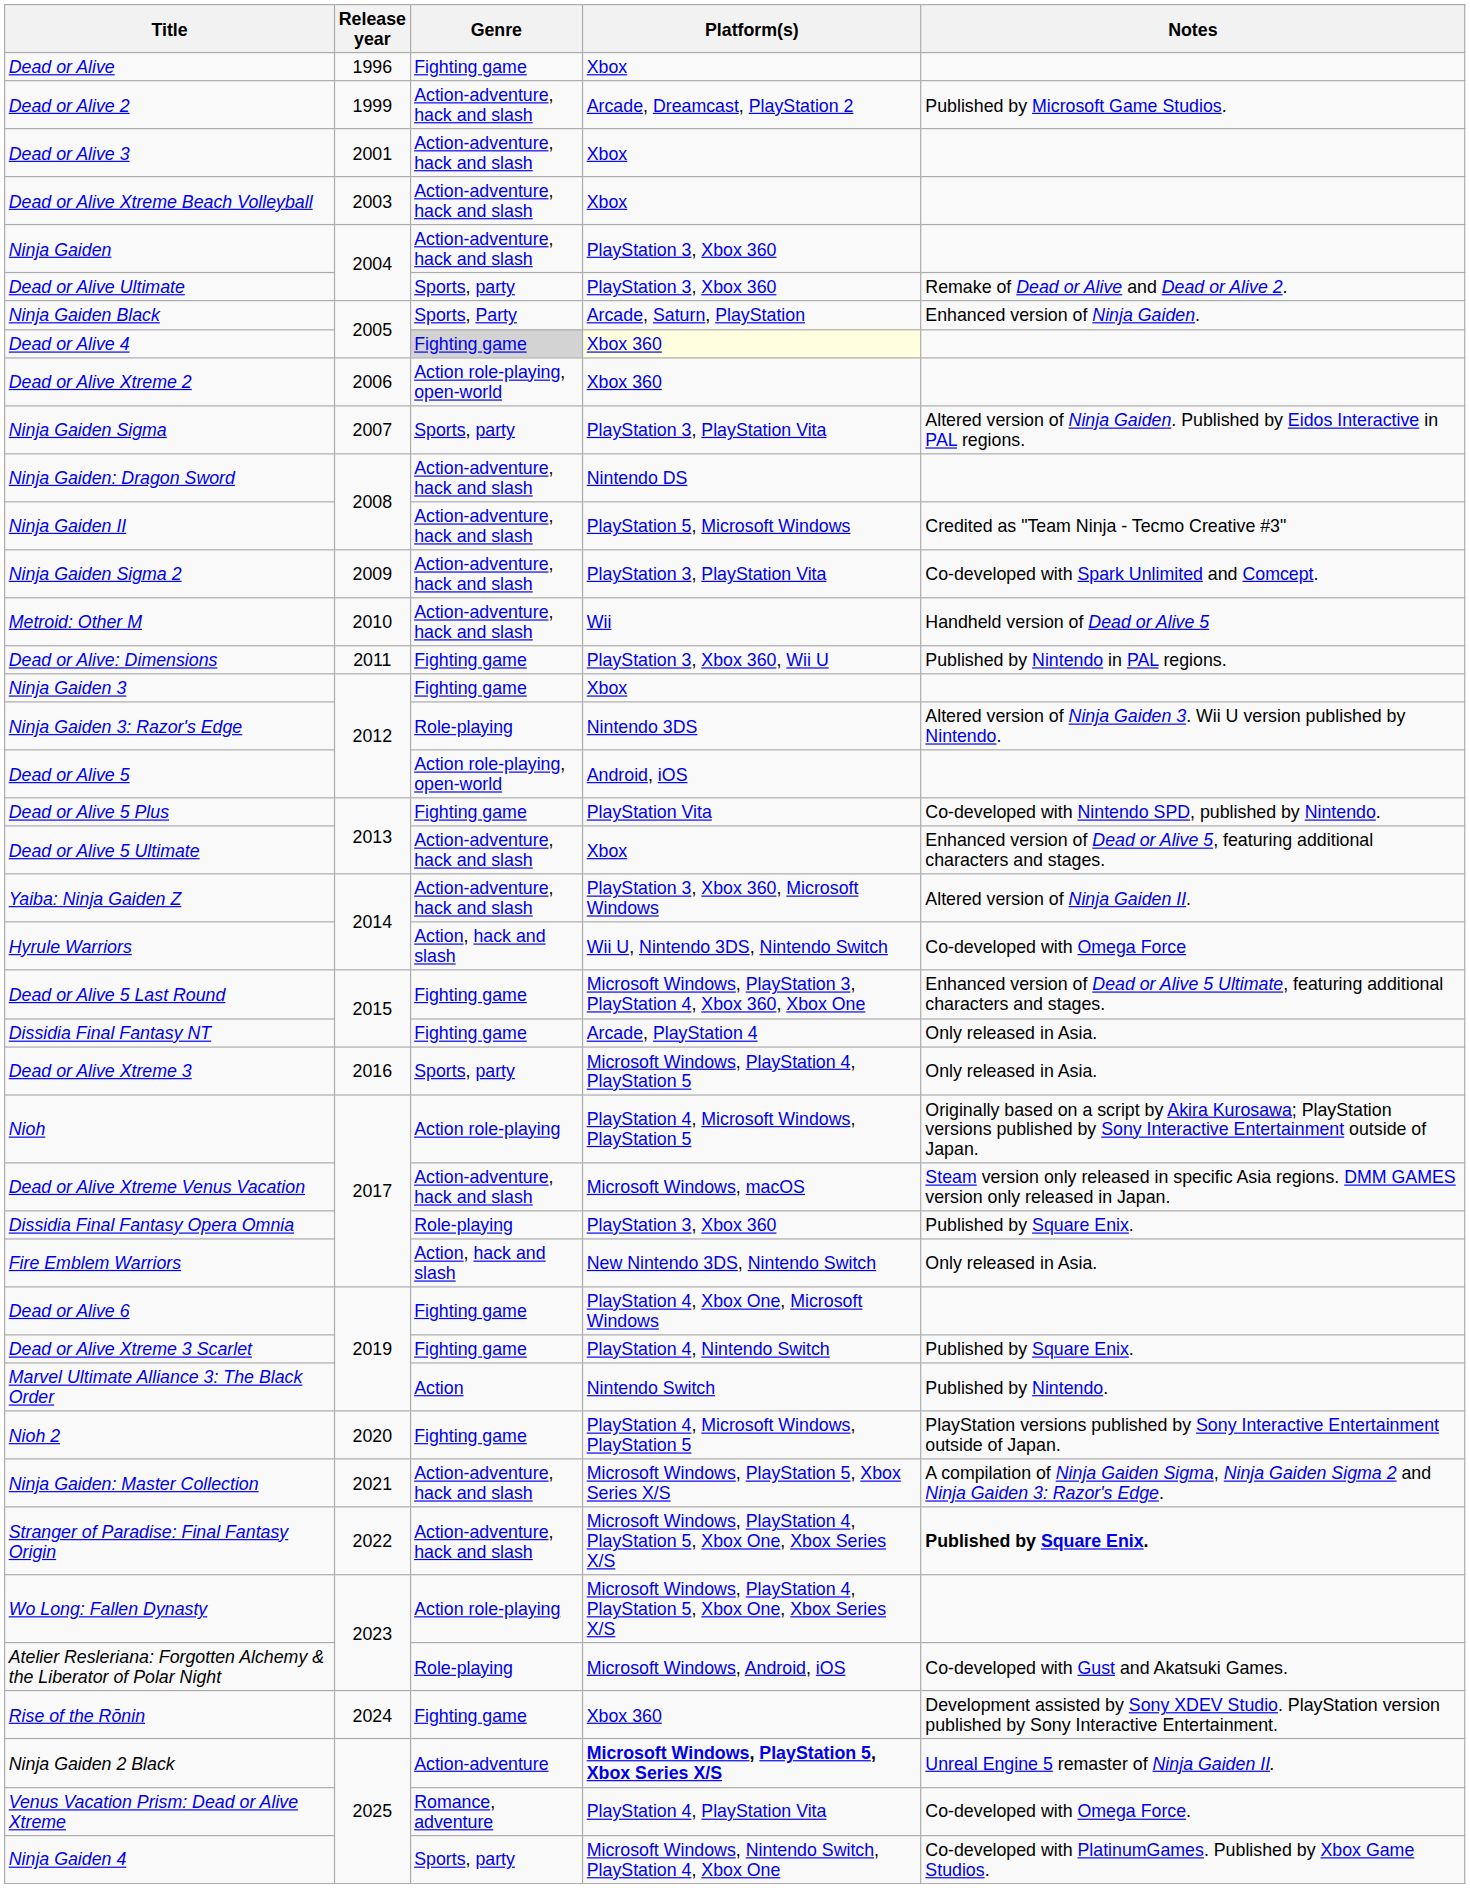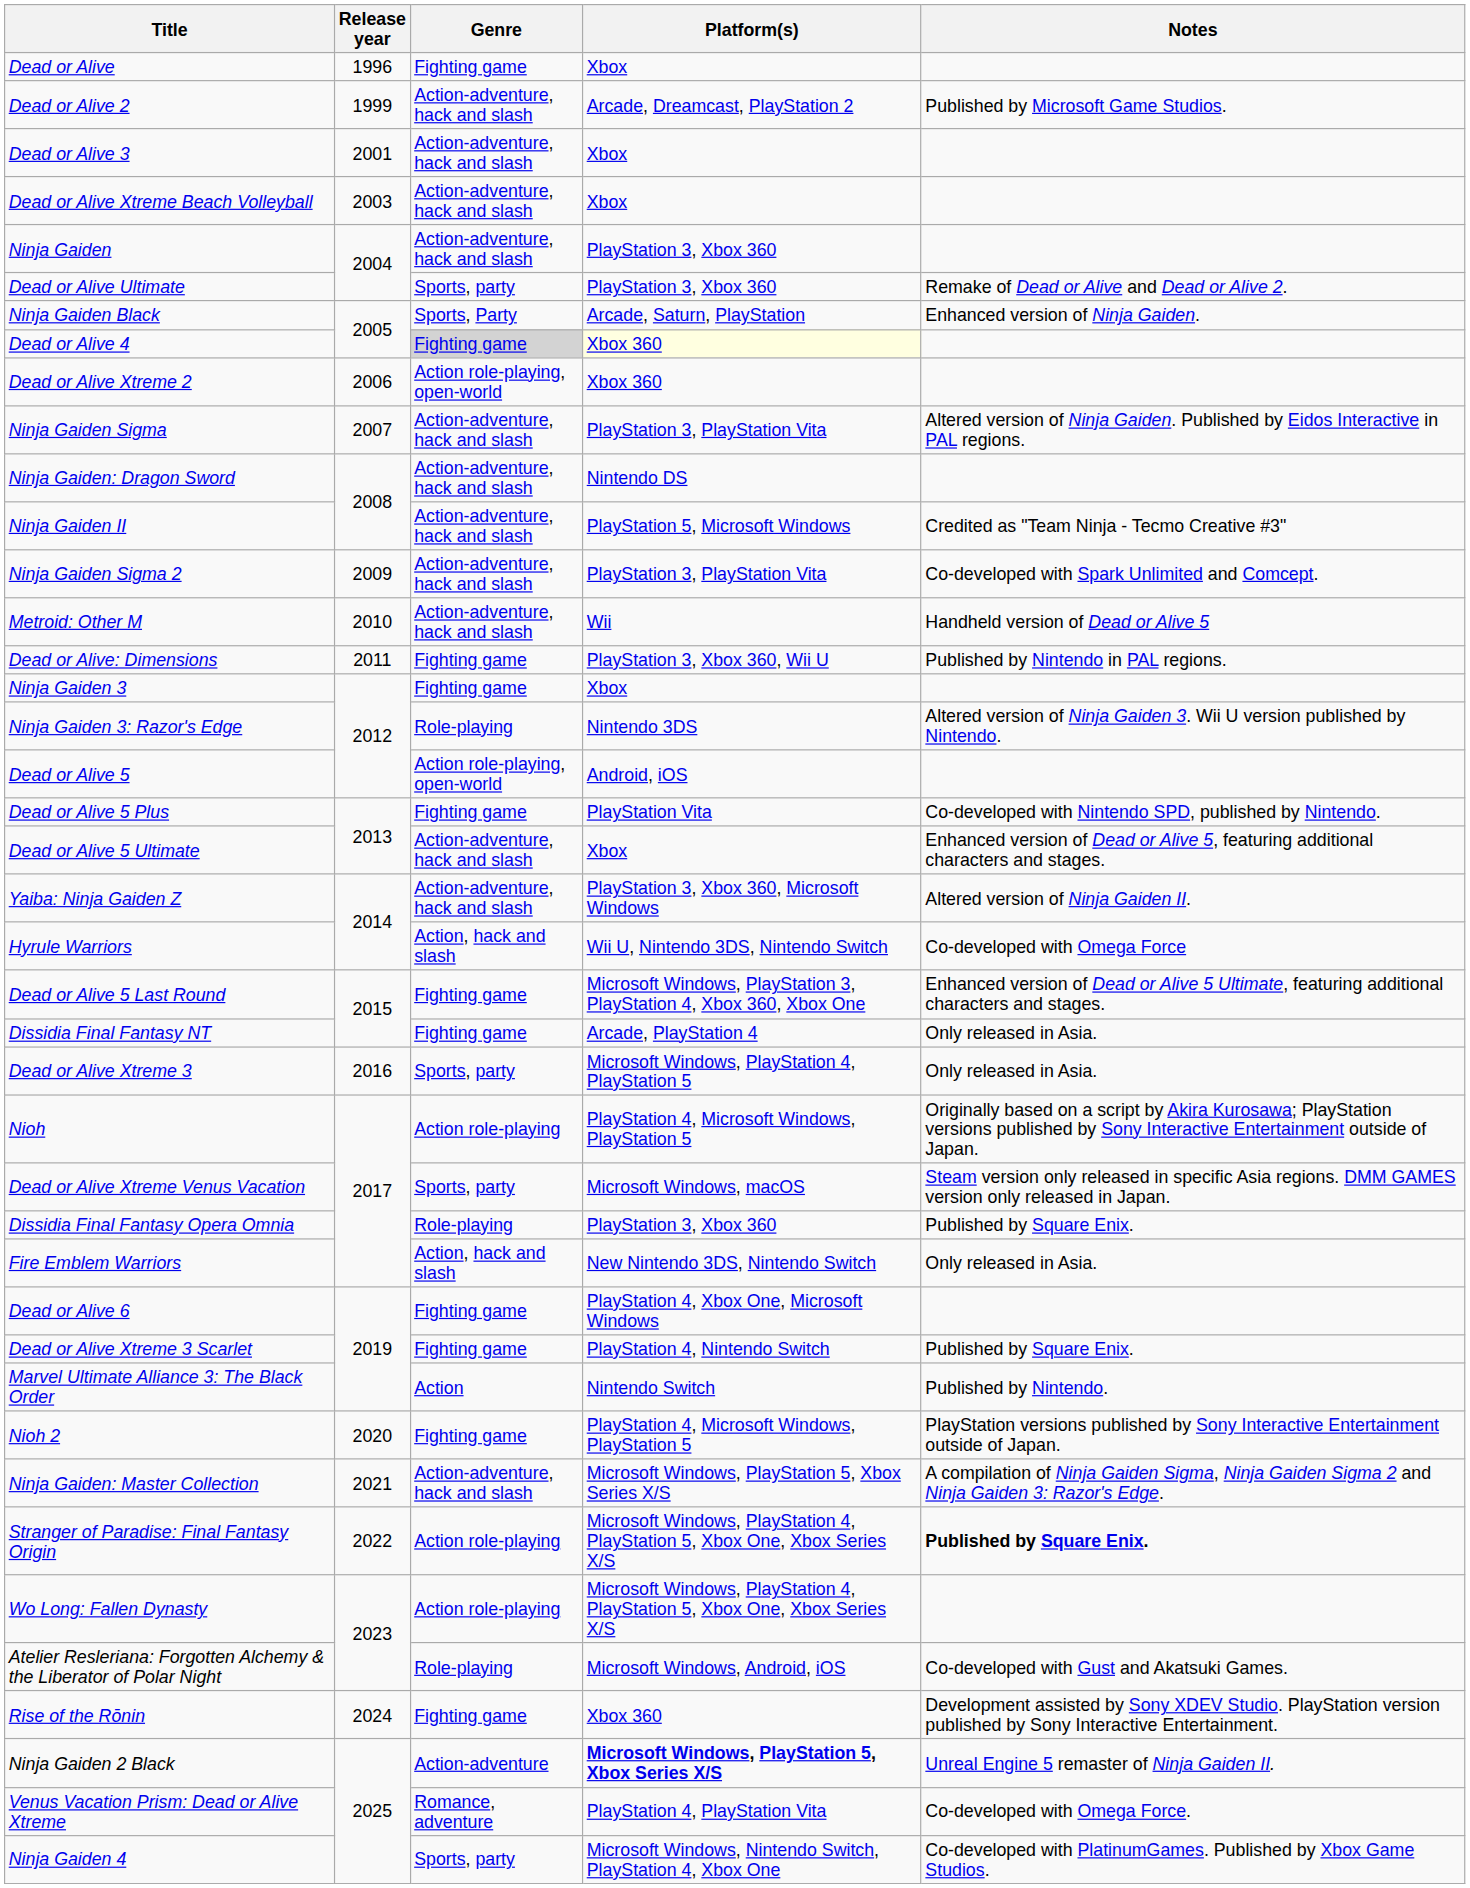 <table class="sortable wikitable" style="font-size: 95%;">
 <tr>
 <th style="width:275px;">Title</th>
 <th style="width:50px;">Release year</th>
 <th style="min-width:50px;">Genre</th>
 <th style="min-width:90px;">Platform(s)</th>
 <th class="unsortable">Notes</th>
 </tr>
 <tr>
 <td><em><a href='#'>Dead or Alive</a></em></td>
 <td style="text-align: center;">1996</td>
 <td><a href='#'>Fighting game</a></td>
 <td><a href='#'>Xbox</a></td>
 <td></td>
 </tr>
 <tr>
 <td><em><a href='#'>Dead or Alive 2</a></em></td>
 <td style="text-align: center;">1999</td>
 <td><a href='#'>Action-adventure</a>, <a href='#'>hack and slash</a></td>
 <td><a href='#'>Arcade</a>, <a href='#'>Dreamcast</a>, <a href='#'>PlayStation 2</a></td>
 <td>Published by <a href='#'>Microsoft Game Studios</a>.</td>
 </tr>
 <tr>
 <td><em><a href='#'>Dead or Alive 3</a></em></td>
 <td style="text-align: center;">2001</td>
 <td><a href='#'>Action-adventure</a>, <a href='#'>hack and slash</a></td>
 <td><a href='#'>Xbox</a></td>
 <td></td>
 </tr>
 <tr>
 <td><em><a href='#'>Dead or Alive Xtreme Beach Volleyball</a></em></td>
 <td style="text-align: center;">2003</td>
 <td><a href='#'>Action-adventure</a>, <a href='#'>hack and slash</a></td>
 <td><a href='#'>Xbox</a></td>
 <td></td>
 </tr>
 <tr>
 <td><em><a href='#'>Ninja Gaiden</a></em></td>
 <td style="text-align: center;"  rowspan="2">2004</td>
 <td><a href='#'>Action-adventure</a>, <a href='#'>hack and slash</a></td>
 <td><a href='#'>PlayStation 3</a>, <a href='#'>Xbox 360</a></td>
 <td></td>
 </tr>
 <tr>
 <td><em><a href='#'>Dead or Alive Ultimate</a></em></td>
 <td><a href='#'>Sports</a>, <a href='#'>party</a></td>
 <td><a href='#'>PlayStation 3</a>, <a href='#'>Xbox 360</a></td>
 <td>Remake of  <em><a href='#'>Dead or Alive</a></em> and  <em><a href='#'>Dead or Alive 2</a></em>.</td>
 </tr>
 <tr>
 <td><em><a href='#'>Ninja Gaiden Black</a></em></td>
 <td style="text-align: center;"  rowspan="2">2005</td>
 <td><a href='#'>Sports</a>, <a href='#'>Party</a></td>
 <td><a href='#'>Arcade</a>, <a href='#'>Saturn</a>, <a href='#'>PlayStation</a></td>
 <td>Enhanced version of <em><a href='#'>Ninja Gaiden</a></em>.</td>
 </tr>
 <tr>
 <td><em><a href='#'>Dead or Alive 4</a></em></td>
 <td style="background: lightgrey;"><a href='#'>Fighting game</a></td>
 <td style="background: lightyellow;"><a href='#'>Xbox 360</a></td>
 <td></td>
 </tr>
 <tr>
 <td><em><a href='#'>Dead or Alive Xtreme 2</a></em></td>
 <td style="text-align: center;">2006</td>
 <td><a href='#'>Action role-playing</a>, <a href='#'>open-world</a></td>
 <td><a href='#'>Xbox 360</a></td>
 <td></td>
 </tr>
 <tr>
 <td><em><a href='#'>Ninja Gaiden Sigma</a></em></td>
 <td style="text-align: center;">2007</td>
-<td><a href='#'>Sports</a>, <a href='#'>party</a></td>
+<td><a href='#'>Action-adventure</a>, <a href='#'>hack and slash</a></td>
 <td><a href='#'>PlayStation 3</a>, <a href='#'>PlayStation Vita</a></td>
 <td>Altered version of <em><a href='#'>Ninja Gaiden</a></em>. Published by <a href='#'>Eidos Interactive</a> in <a href='#'>PAL</a> regions.</td>
 </tr>
 <tr>
 <td><em><a href='#'>Ninja Gaiden: Dragon Sword</a></em></td>
 <td style="text-align: center;"  rowspan="2">2008</td>
 <td><a href='#'>Action-adventure</a>, <a href='#'>hack and slash</a></td>
 <td><a href='#'>Nintendo DS</a></td>
 <td></td>
 </tr>
 <tr>
 <td><em><a href='#'>Ninja Gaiden II</a></em></td>
 <td><a href='#'>Action-adventure</a>, <a href='#'>hack and slash</a></td>
 <td><a href='#'>PlayStation 5</a>, <a href='#'>Microsoft Windows</a> </td>
 <td>Credited as "Team Ninja - Tecmo Creative #3"</td>
 </tr>
 <tr>
 <td><em><a href='#'>Ninja Gaiden Sigma 2</a></em></td>
 <td style="text-align: center;">2009</td>
 <td><a href='#'>Action-adventure</a>, <a href='#'>hack and slash</a></td>
 <td><a href='#'>PlayStation 3</a>, <a href='#'>PlayStation Vita</a></td>
 <td>Co-developed with <a href='#'>Spark Unlimited</a> and <a href='#'>Comcept</a>.</td>
 </tr>
 <tr>
 <td><em><a href='#'>Metroid: Other M</a></em></td>
 <td style="text-align: center;">2010</td>
 <td><a href='#'>Action-adventure</a>, <a href='#'>hack and slash</a></td>
 <td><a href='#'>Wii</a></td>
 <td>Handheld version of <em><a href='#'>Dead or Alive 5</a></em></td>
 </tr>
 <tr>
 <td><em><a href='#'>Dead or Alive: Dimensions</a></em></td>
 <td style="text-align: center;">2011</td>
 <td><a href='#'>Fighting game</a></td>
 <td><a href='#'>PlayStation 3</a>, <a href='#'>Xbox 360</a>, <a href='#'>Wii U</a></td>
 <td>Published by <a href='#'>Nintendo</a> in <a href='#'>PAL</a> regions.</td>
 </tr>
 <tr>
 <td><em><a href='#'>Ninja Gaiden 3</a></em></td>
 <td style="text-align: center;"  rowspan="3">2012</td>
 <td><a href='#'>Fighting game</a></td>
 <td><a href='#'>Xbox</a></td>
 <td></td>
 </tr>
 <tr>
 <td><em><a href='#'>Ninja Gaiden 3: Razor's Edge</a></em></td>
 <td><a href='#'>Role-playing</a></td>
 <td><a href='#'>Nintendo 3DS</a></td>
 <td>Altered version of <em><a href='#'>Ninja Gaiden 3</a></em>. Wii U version published by <a href='#'>Nintendo</a>.</td>
 </tr>
 <tr>
 <td><em><a href='#'>Dead or Alive 5</a></em></td>
 <td><a href='#'>Action role-playing</a>, <a href='#'>open-world</a></td>
 <td><a href='#'>Android</a>, <a href='#'>iOS</a></td>
 <td></td>
 </tr>
 <tr>
 <td><em><a href='#'>Dead or Alive 5 Plus</a></em></td>
 <td style="text-align: center;"  rowspan="2">2013</td>
 <td><a href='#'>Fighting game</a></td>
 <td><a href='#'>PlayStation Vita</a></td>
 <td>Co-developed with <a href='#'>Nintendo SPD</a>, published by <a href='#'>Nintendo</a>.</td>
 </tr>
 <tr>
 <td><em><a href='#'>Dead or Alive 5 Ultimate</a></em></td>
 <td><a href='#'>Action-adventure</a>, <a href='#'>hack and slash</a></td>
 <td><a href='#'>Xbox</a></td>
 <td>Enhanced version of <em><a href='#'>Dead or Alive 5</a></em>, featuring additional characters and stages.</td>
 </tr>
 <tr>
 <td><em><a href='#'>Yaiba: Ninja Gaiden Z</a></em></td>
 <td style="text-align: center;"  rowspan="2">2014</td>
 <td><a href='#'>Action-adventure</a>, <a href='#'>hack and slash</a></td>
 <td><a href='#'>PlayStation 3</a>, <a href='#'>Xbox 360</a>, <a href='#'>Microsoft Windows</a></td>
 <td>Altered version of <em><a href='#'>Ninja Gaiden II</a></em>.</td>
 </tr>
 <tr>
 <td><em><a href='#'>Hyrule Warriors</a></em></td>
 <td><a href='#'>Action</a>, <a href='#'>hack and slash</a></td>
 <td><a href='#'>Wii U</a>, <a href='#'>Nintendo 3DS</a>, <a href='#'>Nintendo Switch</a></td>
 <td>Co-developed with <a href='#'>Omega Force</a></td>
 </tr>
 <tr>
 <td><em><a href='#'>Dead or Alive 5 Last Round</a></em></td>
 <td style="text-align: center;"  rowspan="2">2015</td>
 <td><a href='#'>Fighting game</a></td>
 <td><a href='#'>Microsoft Windows</a>, <a href='#'>PlayStation 3</a>, <a href='#'>PlayStation 4</a>, <a href='#'>Xbox 360</a>, <a href='#'>Xbox One</a></td>
 <td>Enhanced version of <em><a href='#'>Dead or Alive 5 Ultimate</a></em>, featuring additional characters and stages.</td>
 </tr>
 <tr>
 <td><em><a href='#'>Dissidia Final Fantasy NT</a></em></td>
 <td><a href='#'>Fighting game</a></td>
 <td><a href='#'>Arcade</a>, <a href='#'>PlayStation 4</a></td>
 <td>Only released in Asia.</td>
 </tr>
 <tr>
 <td><em><a href='#'>Dead or Alive Xtreme 3</a></em></td>
 <td style="text-align: center;">2016</td>
 <td><a href='#'>Sports</a>, <a href='#'>party</a></td>
 <td><a href='#'>Microsoft Windows</a>, <a href='#'>PlayStation 4</a>, <a href='#'>PlayStation 5</a></td>
 <td>Only released in Asia.</td>
 </tr>
 <tr>
 <td><em><a href='#'>Nioh</a></em></td>
 <td style="text-align: center;"  rowspan="4">2017</td>
 <td><a href='#'>Action role-playing</a></td>
 <td><a href='#'>PlayStation 4</a>, <a href='#'>Microsoft Windows</a>, <a href='#'>PlayStation 5</a></td>
 <td>Originally based on a script by <a href='#'>Akira Kurosawa</a>; PlayStation versions published by <a href='#'>Sony Interactive Entertainment</a> outside of Japan.</td>
 </tr>
 <tr>
 <td><em><a href='#'>Dead or Alive Xtreme Venus Vacation</a></em></td>
-<td><a href='#'>Action-adventure</a>, <a href='#'>hack and slash</a></td>
+<td><a href='#'>Sports</a>, <a href='#'>party</a></td>
 <td><a href='#'>Microsoft Windows</a>, <a href='#'>macOS</a></td>
 <td><a href='#'>Steam</a> version only released in specific Asia regions. <a href='#'>DMM GAMES</a> version only released in Japan.</td>
 </tr>
 <tr>
 <td><em><a href='#'>Dissidia Final Fantasy Opera Omnia</a></em></td>
 <td><a href='#'>Role-playing</a></td>
 <td><a href='#'>PlayStation 3</a>, <a href='#'>Xbox 360</a></td>
 <td>Published by <a href='#'>Square Enix</a>.</td>
 </tr>
 <tr>
 <td><em><a href='#'>Fire Emblem Warriors</a></em></td>
 <td><a href='#'>Action</a>, <a href='#'>hack and slash</a></td>
 <td><a href='#'>New Nintendo 3DS</a>, <a href='#'>Nintendo Switch</a></td>
 <td>Only released in Asia.</td>
 </tr>
 <tr>
 <td><em><a href='#'>Dead or Alive 6</a></em></td>
 <td style="text-align: center;"  rowspan="3">2019</td>
 <td><a href='#'>Fighting game</a></td>
 <td><a href='#'>PlayStation 4</a>, <a href='#'>Xbox One</a>, <a href='#'>Microsoft Windows</a></td>
 <td></td>
 </tr>
 <tr>
 <td><em><a href='#'>Dead or Alive Xtreme 3 Scarlet</a></em></td>
 <td><a href='#'>Fighting game</a></td>
 <td><a href='#'>PlayStation 4</a>, <a href='#'>Nintendo Switch</a></td>
 <td>Published by <a href='#'>Square Enix</a>.</td>
 </tr>
 <tr>
 <td><em><a href='#'>Marvel Ultimate Alliance 3: The Black Order</a></em></td>
 <td><a href='#'>Action</a></td>
 <td><a href='#'>Nintendo Switch</a></td>
 <td>Published by <a href='#'>Nintendo</a>.</td>
 </tr>
 <tr>
 <td><em><a href='#'>Nioh 2</a></em></td>
 <td style="text-align: center;">2020</td>
 <td><a href='#'>Fighting game</a></td>
 <td><a href='#'>PlayStation 4</a>, <a href='#'>Microsoft Windows</a>, <a href='#'>PlayStation 5</a></td>
 <td>PlayStation versions published by <a href='#'>Sony Interactive Entertainment</a> outside of Japan.</td>
 </tr>
 <tr>
 <td><em><a href='#'>Ninja Gaiden: Master Collection</a></em></td>
 <td style="text-align: center;">2021</td>
 <td><a href='#'>Action-adventure</a>, <a href='#'>hack and slash</a></td>
 <td><a href='#'>Microsoft Windows</a>, <a href='#'>PlayStation 5</a>, <a href='#'>Xbox Series X/S</a></td>
 <td>A compilation of <em><a href='#'>Ninja Gaiden Sigma</a></em>, <em><a href='#'>Ninja Gaiden Sigma 2</a></em> and <em><a href='#'>Ninja Gaiden 3: Razor's Edge</a></em>.</td>
 </tr>
 <tr>
 <td><em><a href='#'>Stranger of Paradise: Final Fantasy Origin</a></em></td>
 <td style="text-align: center;">2022</td>
-<td><a href='#'>Action-adventure</a>, <a href='#'>hack and slash</a></td>
+<td><a href='#'>Action role-playing</a></td>
 <td><a href='#'>Microsoft Windows</a>, <a href='#'>PlayStation 4</a>, <a href='#'>PlayStation 5</a>, <a href='#'>Xbox One</a>, <a href='#'>Xbox Series X/S</a></td>
 <td><strong>Published by <a href='#'>Square Enix</a>.</strong></td>
 </tr>
 <tr>
 <td><em><a href='#'>Wo Long: Fallen Dynasty</a></em></td>
 <td style="text-align: center;"  rowspan="2">2023</td>
 <td><a href='#'>Action role-playing</a></td>
 <td><a href='#'>Microsoft Windows</a>, <a href='#'>PlayStation 4</a>, <a href='#'>PlayStation 5</a>, <a href='#'>Xbox One</a>, <a href='#'>Xbox Series X/S</a></td>
 <td></td>
 </tr>
 <tr>
 <td><em>Atelier Resleriana: Forgotten Alchemy & the Liberator of Polar Night</em></td>
 <td><a href='#'>Role-playing</a></td>
 <td><a href='#'>Microsoft Windows</a>, <a href='#'>Android</a>, <a href='#'>iOS</a></td>
 <td>Co-developed with <a href='#'>Gust</a> and Akatsuki Games.</td>
 </tr>
 <tr>
 <td><em><a href='#'>Rise of the Rōnin</a></em></td>
 <td style="text-align: center;">2024</td>
 <td><a href='#'>Fighting game</a></td>
 <td><a href='#'>Xbox 360</a></td>
 <td>Development assisted by <a href='#'>Sony XDEV Studio</a>. PlayStation version published by Sony Interactive Entertainment.</td>
 </tr>
 <tr>
 <td><em>Ninja Gaiden 2 Black</em></td>
 <td rowspan="3" style="text-align: center;">2025</td>
 <td><a href='#'>Action-adventure</a></td>
 <td><strong><a href='#'>Microsoft Windows</a>, <a href='#'>PlayStation 5</a>, <a href='#'>Xbox Series X/S</a></strong></td>
 <td><a href='#'>Unreal Engine 5</a> remaster of <em><a href='#'>Ninja Gaiden II</a>.</em></td>
 </tr>
 <tr>
 <td><em><a href='#'>Venus Vacation Prism: Dead or Alive Xtreme</a></em></td>
 <td><a href='#'>Romance</a>, <a href='#'>adventure</a></td>
 <td><a href='#'>PlayStation 4</a>, <a href='#'>PlayStation Vita</a></td>
 <td>Co-developed with <a href='#'>Omega Force</a>.</td>
 </tr>
 <tr>
 <td><em><a href='#'>Ninja Gaiden 4</a></em></td>
 <td><a href='#'>Sports</a>, <a href='#'>party</a></td>
 <td><a href='#'>Microsoft Windows</a>, <a href='#'>Nintendo Switch</a>, <a href='#'>PlayStation 4</a>, <a href='#'>Xbox One</a></td>
 <td>Co-developed with <a href='#'>PlatinumGames</a>. Published by <a href='#'>Xbox Game Studios</a>.</td>
 </tr>
 </table>
